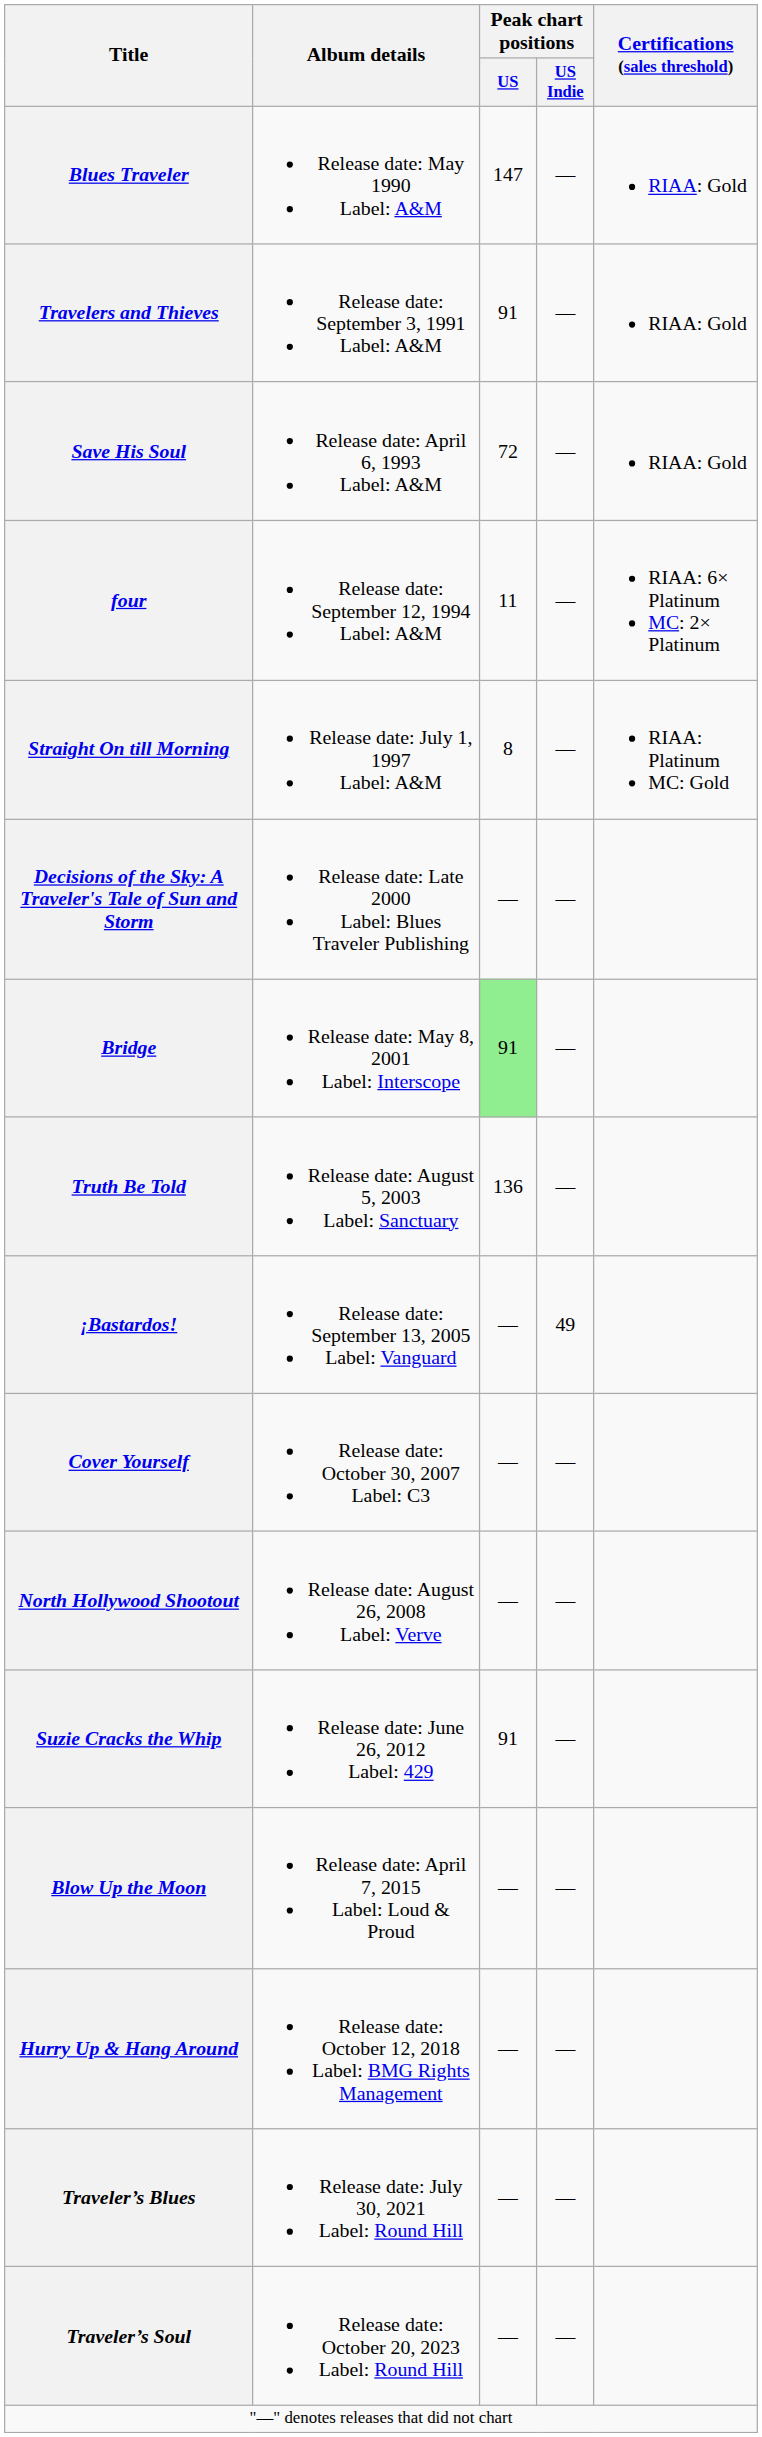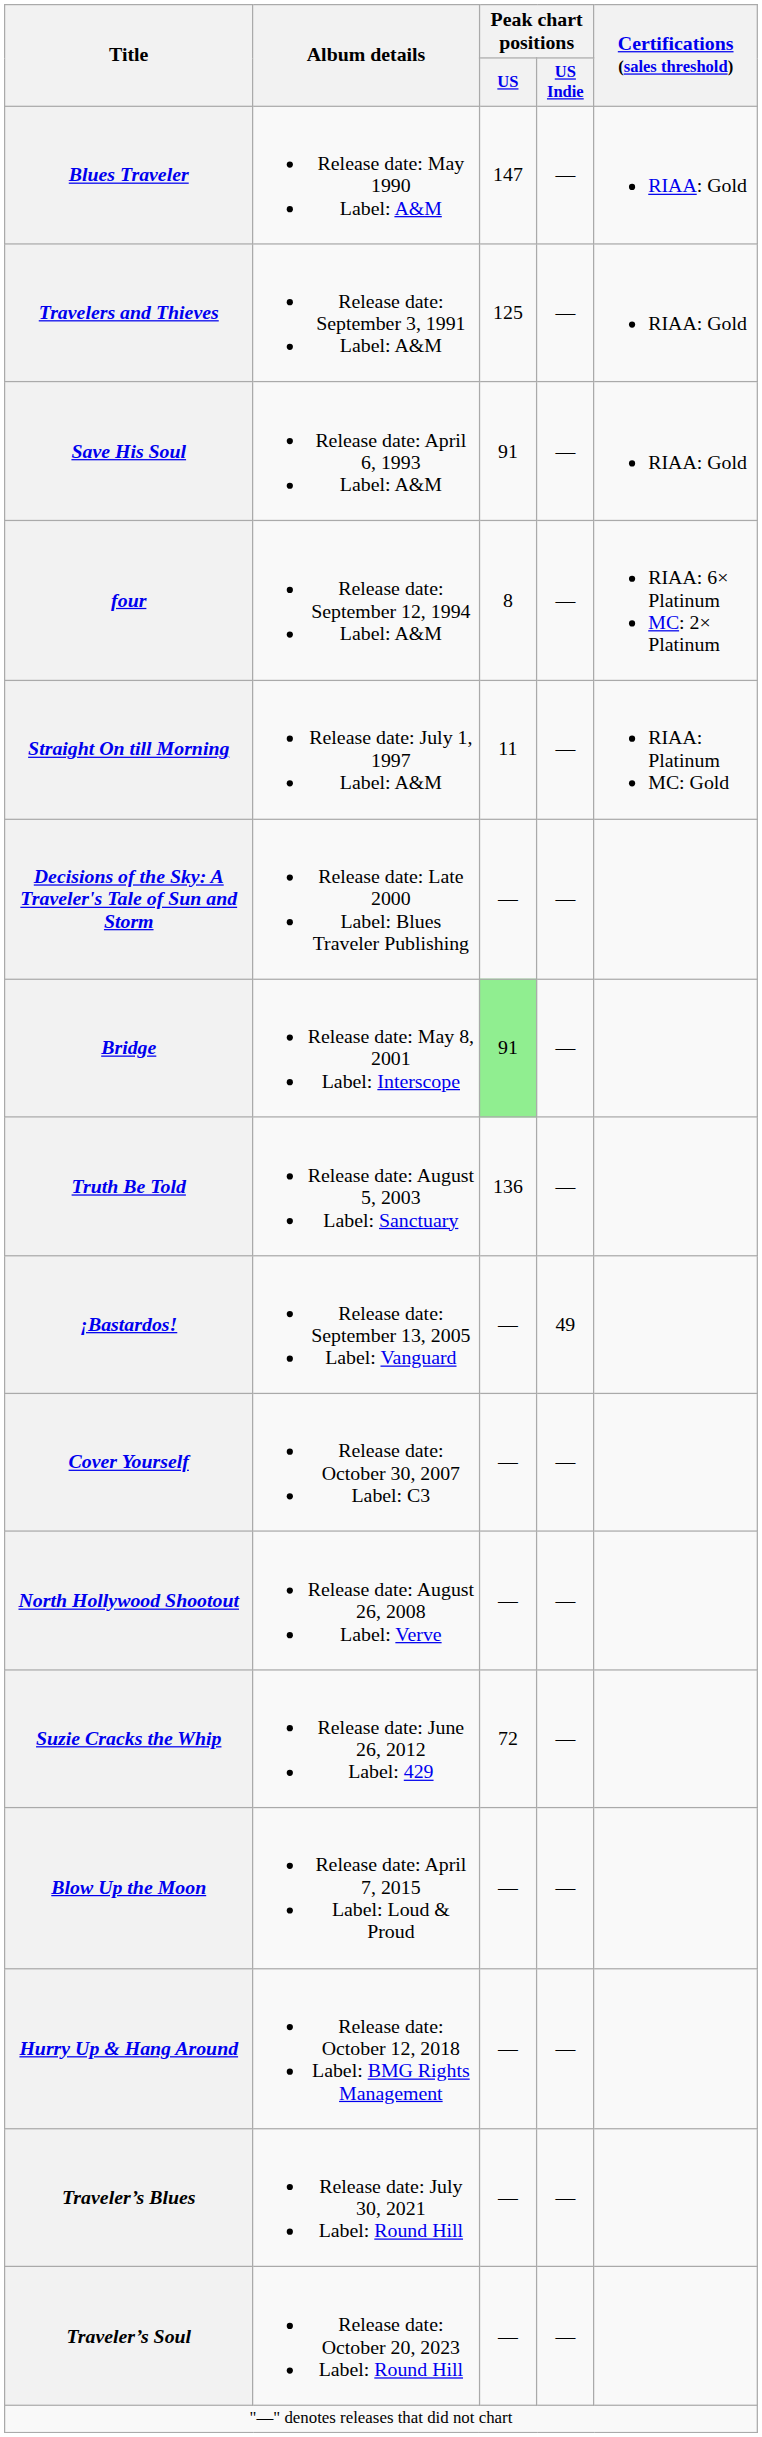 <table class="wikitable plainrowheaders" style="text-align:center;">
 <tr>
 <th rowspan="2">Title</th>
 <th rowspan="2">Album details</th>
 <th colspan="2">Peak chart positions</th>
 <th rowspan="2"><a href='#'>Certifications</a><br><small>(<a href='#'>sales threshold</a>)</small></th>
 </tr>
 <tr style="font-size:smaller;">
 <th style="width:40px;"><a href='#'>US</a><br></th>
 <th style="width:40px;"><a href='#'>US Indie</a><br></th>
 </tr>
 <tr>
 <th scope="row"><em><a href='#'>Blues Traveler</a></em></th>
 <td><br><ul><li>Release date: May 1990</li><li>Label: <a href='#'>A&M</a></li></ul></td>
 <td>147</td>
 <td>—</td>
 <td style="text-align:left;"><br><ul><li><a href='#'>RIAA</a>: Gold</li></ul></td>
 </tr>
 <tr>
 <th scope="row"><em><a href='#'>Travelers and Thieves</a></em></th>
 <td><br><ul><li>Release date: September 3, 1991</li><li>Label: A&M</li></ul></td>
-<td>91</td>
+<td>125</td>
 <td>—</td>
 <td style="text-align:left;"><br><ul><li>RIAA: Gold</li></ul></td>
 </tr>
 <tr>
 <th scope="row"><em><a href='#'>Save His Soul</a></em></th>
 <td><br><ul><li>Release date: April 6, 1993</li><li>Label: A&M</li></ul></td>
-<td>72</td>
+<td>91</td>
 <td>—</td>
 <td style="text-align:left;"><br><ul><li>RIAA: Gold</li></ul></td>
 </tr>
 <tr>
 <th scope="row"><em><a href='#'>four</a></em></th>
 <td><br><ul><li>Release date: September 12, 1994</li><li>Label: A&M</li></ul></td>
-<td>11</td>
+<td>8</td>
 <td>—</td>
 <td style="text-align:left;"><br><ul><li>RIAA: 6× Platinum</li><li><a href='#'>MC</a>: 2× Platinum</li></ul></td>
 </tr>
 <tr>
 <th scope="row"><em><a href='#'>Straight On till Morning</a></em></th>
 <td><br><ul><li>Release date: July 1, 1997</li><li>Label: A&M</li></ul></td>
-<td>8</td>
+<td>11</td>
 <td>—</td>
 <td style="text-align:left;"><br><ul><li>RIAA: Platinum</li><li>MC: Gold</li></ul></td>
 </tr>
 <tr>
 <th scope="row"><em><a href='#'>Decisions of the Sky: A Traveler's Tale of Sun and Storm</a></em></th>
 <td><br><ul><li>Release date: Late 2000</li><li>Label: Blues Traveler Publishing</li></ul></td>
 <td>—</td>
 <td>—</td>
 <td></td>
 </tr>
 <tr>
 <th scope="row"><em><a href='#'>Bridge</a></em></th>
 <td><br><ul><li>Release date: May 8, 2001</li><li>Label: <a href='#'>Interscope</a></li></ul></td>
 <td style="background: lightgreen;">91</td>
 <td>—</td>
 <td></td>
 </tr>
 <tr>
 <th scope="row"><em><a href='#'>Truth Be Told</a></em></th>
 <td><br><ul><li>Release date: August 5, 2003</li><li>Label: <a href='#'>Sanctuary</a></li></ul></td>
 <td>136</td>
 <td>—</td>
 <td></td>
 </tr>
 <tr>
 <th scope="row"><em><a href='#'>¡Bastardos!</a></em></th>
 <td><br><ul><li>Release date: September 13, 2005</li><li>Label: <a href='#'>Vanguard</a></li></ul></td>
 <td>—</td>
 <td>49</td>
 <td></td>
 </tr>
 <tr>
 <th scope="row"><em><a href='#'>Cover Yourself</a></em></th>
 <td><br><ul><li>Release date: October 30, 2007</li><li>Label: C3</li></ul></td>
 <td>—</td>
 <td>—</td>
 <td></td>
 </tr>
 <tr>
 <th scope="row"><em><a href='#'>North Hollywood Shootout</a></em></th>
 <td><br><ul><li>Release date: August 26, 2008</li><li>Label: <a href='#'>Verve</a></li></ul></td>
 <td>—</td>
 <td>—</td>
 <td></td>
 </tr>
 <tr>
 <th scope="row"><em><a href='#'>Suzie Cracks the Whip</a></em></th>
 <td><br><ul><li>Release date: June 26, 2012</li><li>Label: <a href='#'>429</a></li></ul></td>
-<td>91</td>
+<td>72</td>
 <td>—</td>
 <td></td>
 </tr>
 <tr>
 <th scope="row"><em><a href='#'>Blow Up the Moon</a></em></th>
 <td><br><ul><li>Release date: April 7, 2015</li><li>Label: Loud & Proud</li></ul></td>
 <td>—</td>
 <td>—</td>
 <td></td>
 </tr>
 <tr>
 <th scope="row"><em><a href='#'>Hurry Up & Hang Around</a></em></th>
 <td><br><ul><li>Release date: October 12, 2018</li><li>Label: <a href='#'>BMG Rights Management</a></li></ul></td>
 <td>—</td>
 <td>—</td>
 <td></td>
 </tr>
 <tr>
 <th scope="row"><em>Traveler’s Blues</em></th>
 <td><br><ul><li>Release date: July 30, 2021</li><li>Label: <a href='#'>Round Hill</a></li></ul></td>
 <td>—</td>
 <td>—</td>
 <td></td>
 </tr>
 <tr>
 <th scope="row"><em>Traveler’s Soul</em></th>
 <td><br><ul><li>Release date: October 20, 2023</li><li>Label: <a href='#'>Round Hill</a></li></ul></td>
 <td>—</td>
 <td>—</td>
 <td></td>
 </tr>
 <tr>
 <td colspan="10" style="font-size:85%">"—" denotes releases that did not chart</td>
 </tr>
 </table>
